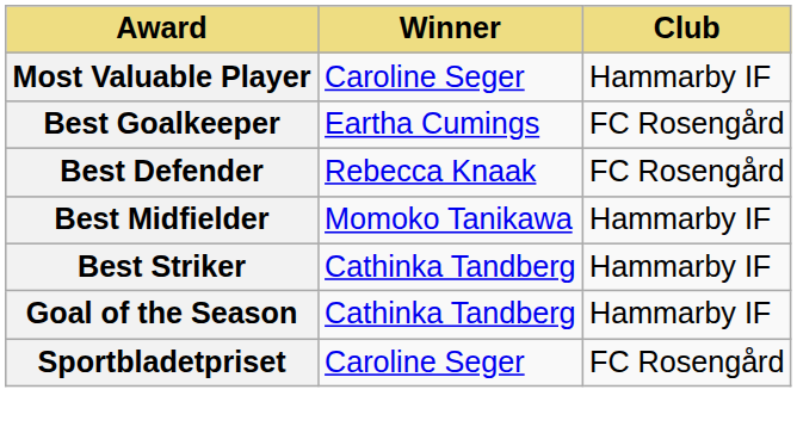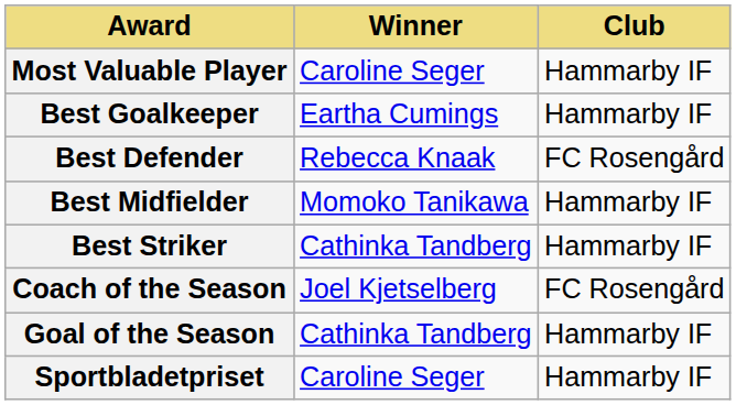 <table class="wikitable">
 <tr>
 <th style="background-color: #eedd82">Award</th>
 <th style="background-color: #eedd82">Winner</th>
 <th style="background-color: #eedd82">Club</th>
 </tr>
 <tr>
 <th>Most Valuable Player</th>
 <td> <a href='#'>Caroline Seger</a></td>
 <td>Hammarby IF</td>
 </tr>
 <tr>
 <th>Best Goalkeeper</th>
 <td> <a href='#'>Eartha Cumings</a></td>
-<td>FC Rosengård</td>
+<td>Hammarby IF</td>
 </tr>
 <tr>
 <th>Best Defender</th>
 <td> <a href='#'>Rebecca Knaak</a></td>
 <td>FC Rosengård</td>
 </tr>
 <tr>
 <th>Best Midfielder</th>
 <td> <a href='#'>Momoko Tanikawa</a></td>
 <td>Hammarby IF</td>
 </tr>
 <tr>
 <th>Best Striker</th>
 <td> <a href='#'>Cathinka Tandberg</a></td>
 <td>Hammarby IF</td>
 </tr>
 <tr>
+<th>Coach of the Season</th>
+<td> <a href='#'>Joel Kjetselberg</a></td>
+<td>FC Rosengård</td>
+</tr>
+<tr>
 <th>Goal of the Season</th>
 <td> <a href='#'>Cathinka Tandberg</a></td>
 <td>Hammarby IF</td>
 </tr>
 <tr>
 <th>Sportbladetpriset</th>
 <td> <a href='#'>Caroline Seger</a></td>
-<td>FC Rosengård</td>
+<td>Hammarby IF</td>
 </tr>
 </table>
